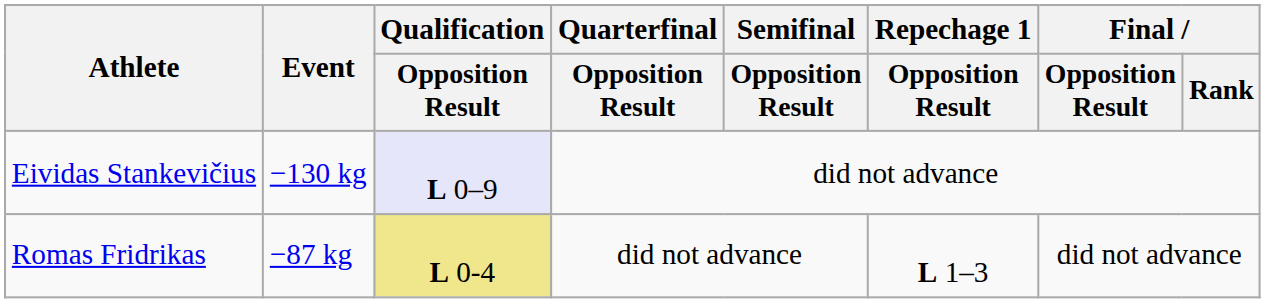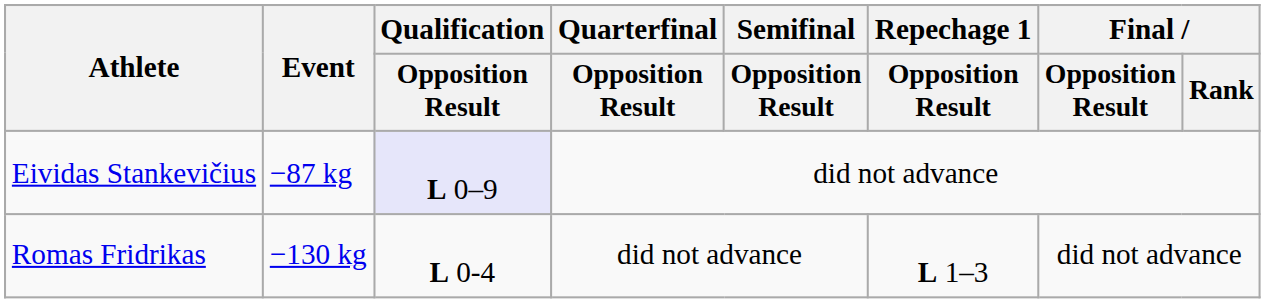 <table class="wikitable" style="font-size:90%">
 <tr>
 <th rowspan=2>Athlete</th>
 <th rowspan=2>Event</th>
 <th>Qualification</th>
 <th>Quarterfinal</th>
 <th>Semifinal</th>
 <th>Repechage 1</th>
 <th colspan=3>Final / </th>
 </tr>
 <tr style="font-size: 95%">
 <th>Opposition<br>Result</th>
 <th>Opposition<br>Result</th>
 <th>Opposition<br>Result</th>
 <th>Opposition<br>Result</th>
 <th>Opposition<br>Result</th>
 <th>Rank</th>
 </tr>
 <tr align=center>
 <td align=left><a href='#'>Eividas Stankevičius</a></td>
-<td align=left><a href='#'>−130 kg</a></td>
+<td align=left><a href='#'>−87 kg</a></td>
 <td style="background: lavender;"><br><strong>L</strong> 0–9</td>
 <td colspan=5>did not advance</td>
 </tr>
 <tr align=center>
 <td align=left><a href='#'>Romas Fridrikas</a></td>
-<td align=left><a href='#'>−87 kg</a></td>
-<td style="background: khaki;"><br><strong>L</strong> 0-4</td>
+<td align=left><a href='#'>−130 kg</a></td>
+<td><br><strong>L</strong> 0-4</td>
 <td colspan=2>did not advance</td>
 <td><br><strong>L</strong> 1–3</td>
 <td colspan=2>did not advance</td>
 </tr>
 </table>
